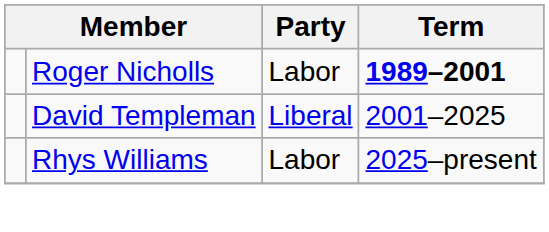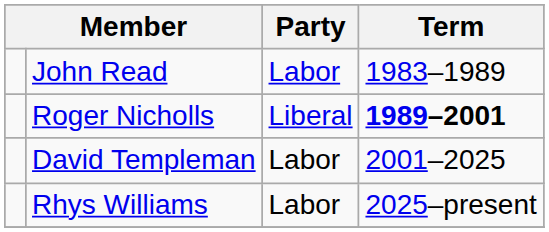 <table class="wikitable">
 <tr>
 <th colspan="2">Member</th>
 <th>Party</th>
 <th>Term</th>
 </tr>
 <tr>
 <td> </td>
+<td><a href='#'>John Read</a></td>
+<td><a href='#'>Labor</a></td>
+<td><a href='#'>1983</a>–1989</td>
+</tr>
+<tr>
+<td> </td>
 <td><a href='#'>Roger Nicholls</a></td>
-<td>Labor</td>
+<td><a href='#'>Liberal</a></td>
 <td><strong><a href='#'>1989</a>–2001</strong></td>
 </tr>
 <tr>
 <td> </td>
 <td><a href='#'>David Templeman</a></td>
-<td><a href='#'>Liberal</a></td>
+<td>Labor</td>
 <td><a href='#'>2001</a>–2025</td>
 </tr>
 <tr>
 <td> </td>
 <td><a href='#'>Rhys Williams</a></td>
 <td>Labor</td>
 <td><a href='#'>2025</a>–present</td>
 </tr>
 <tr>
 </tr>
 </table>
